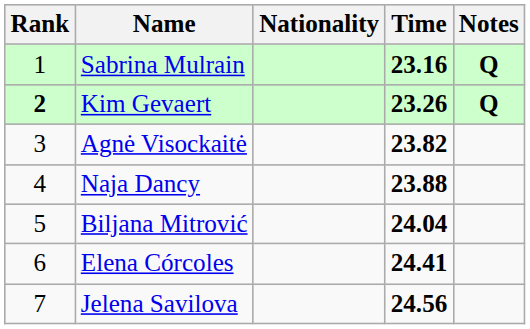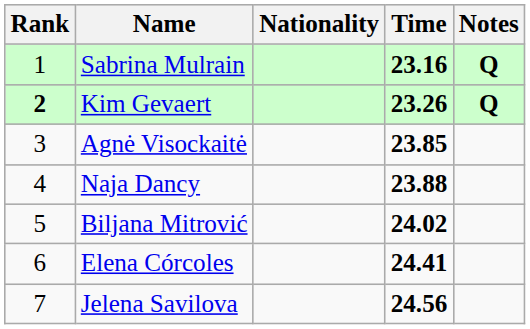 <table class="wikitable sortable" style="text-align:center">
 <tr>
 <th>Rank</th>
 <th>Name</th>
 <th>Nationality</th>
 <th>Time</th>
 <th>Notes</th>
 </tr>
 <tr bgcolor=ccffcc>
 <td>1</td>
 <td align=left><a href='#'>Sabrina Mulrain</a></td>
 <td align=left></td>
 <td><strong>23.16</strong></td>
 <td><strong>Q</strong></td>
 </tr>
 <tr bgcolor=ccffcc>
 <td><strong>2</strong></td>
 <td align=left><a href='#'>Kim Gevaert</a></td>
 <td align=left></td>
 <td><strong>23.26</strong></td>
 <td><strong>Q</strong></td>
 </tr>
 <tr>
 <td>3</td>
 <td align=left><a href='#'>Agnė Visockaitė</a></td>
 <td align=left></td>
-<td><strong>23.82</strong></td>
+<td><strong>23.85</strong></td>
 <td></td>
 </tr>
 <tr>
 <td>4</td>
 <td align=left><a href='#'>Naja Dancy</a></td>
 <td align=left></td>
 <td><strong>23.88</strong></td>
 <td></td>
 </tr>
 <tr>
 <td>5</td>
 <td align=left><a href='#'>Biljana Mitrović</a></td>
 <td align=left></td>
-<td><strong>24.04</strong></td>
+<td><strong>24.02</strong></td>
 <td></td>
 </tr>
 <tr>
 <td>6</td>
 <td align=left><a href='#'>Elena Córcoles</a></td>
 <td align=left></td>
 <td><strong>24.41</strong></td>
 <td></td>
 </tr>
 <tr>
 <td>7</td>
 <td align=left><a href='#'>Jelena Savilova</a></td>
 <td align=left></td>
 <td><strong>24.56</strong></td>
 <td></td>
 </tr>
 </table>
